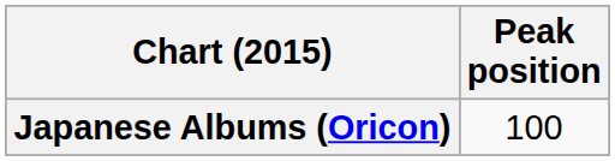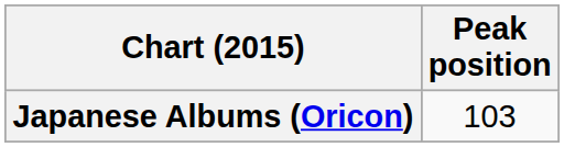 <table class="wikitable plainrowheaders" style="text-align:center">
 <tr>
 <th scope="col">Chart (2015)</th>
 <th scope="col">Peak<br> position</th>
 </tr>
 <tr>
 <th scope="row">Japanese Albums (<a href='#'>Oricon</a>)</th>
-<td>100</td>
+<td>103</td>
 </tr>
 </table>
